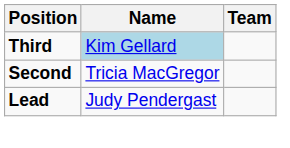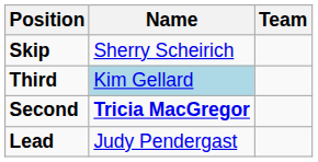 <table class="wikitable">
 <tr>
 <th><strong>Position</strong></th>
 <th><strong>Name</strong></th>
 <th><strong>Team</strong></th>
+</tr>
+<tr>
+<td><strong>Skip</strong></td>
+<td><a href='#'>Sherry Scheirich</a></td>
+<td></td>
 </tr>
 <tr>
 <td><strong>Third</strong></td>
 <td style="background: lightblue;"><a href='#'>Kim Gellard</a></td>
 <td></td>
 </tr>
 <tr>
 <td><strong>Second</strong></td>
-<td><a href='#'>Tricia MacGregor</a></td>
+<td><strong><a href='#'>Tricia MacGregor</a></strong></td>
 <td></td>
 </tr>
 <tr>
 <td><strong>Lead</strong></td>
 <td><a href='#'>Judy Pendergast</a></td>
 <td></td>
 </tr>
 </table>
